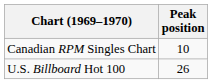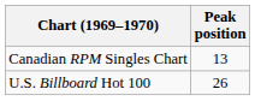 <table class="wikitable">
 <tr>
 <th align="left">Chart (1969–1970)</th>
 <th align="center">Peak<br>position</th>
 </tr>
 <tr>
 <td align="left">Canadian <em>RPM</em> Singles Chart</td>
-<td align="center">10</td>
+<td align="center">13</td>
 </tr>
 <tr>
 <td align="left">U.S. <em>Billboard</em> Hot 100</td>
 <td align="center">26</td>
 </tr>
 </table>
